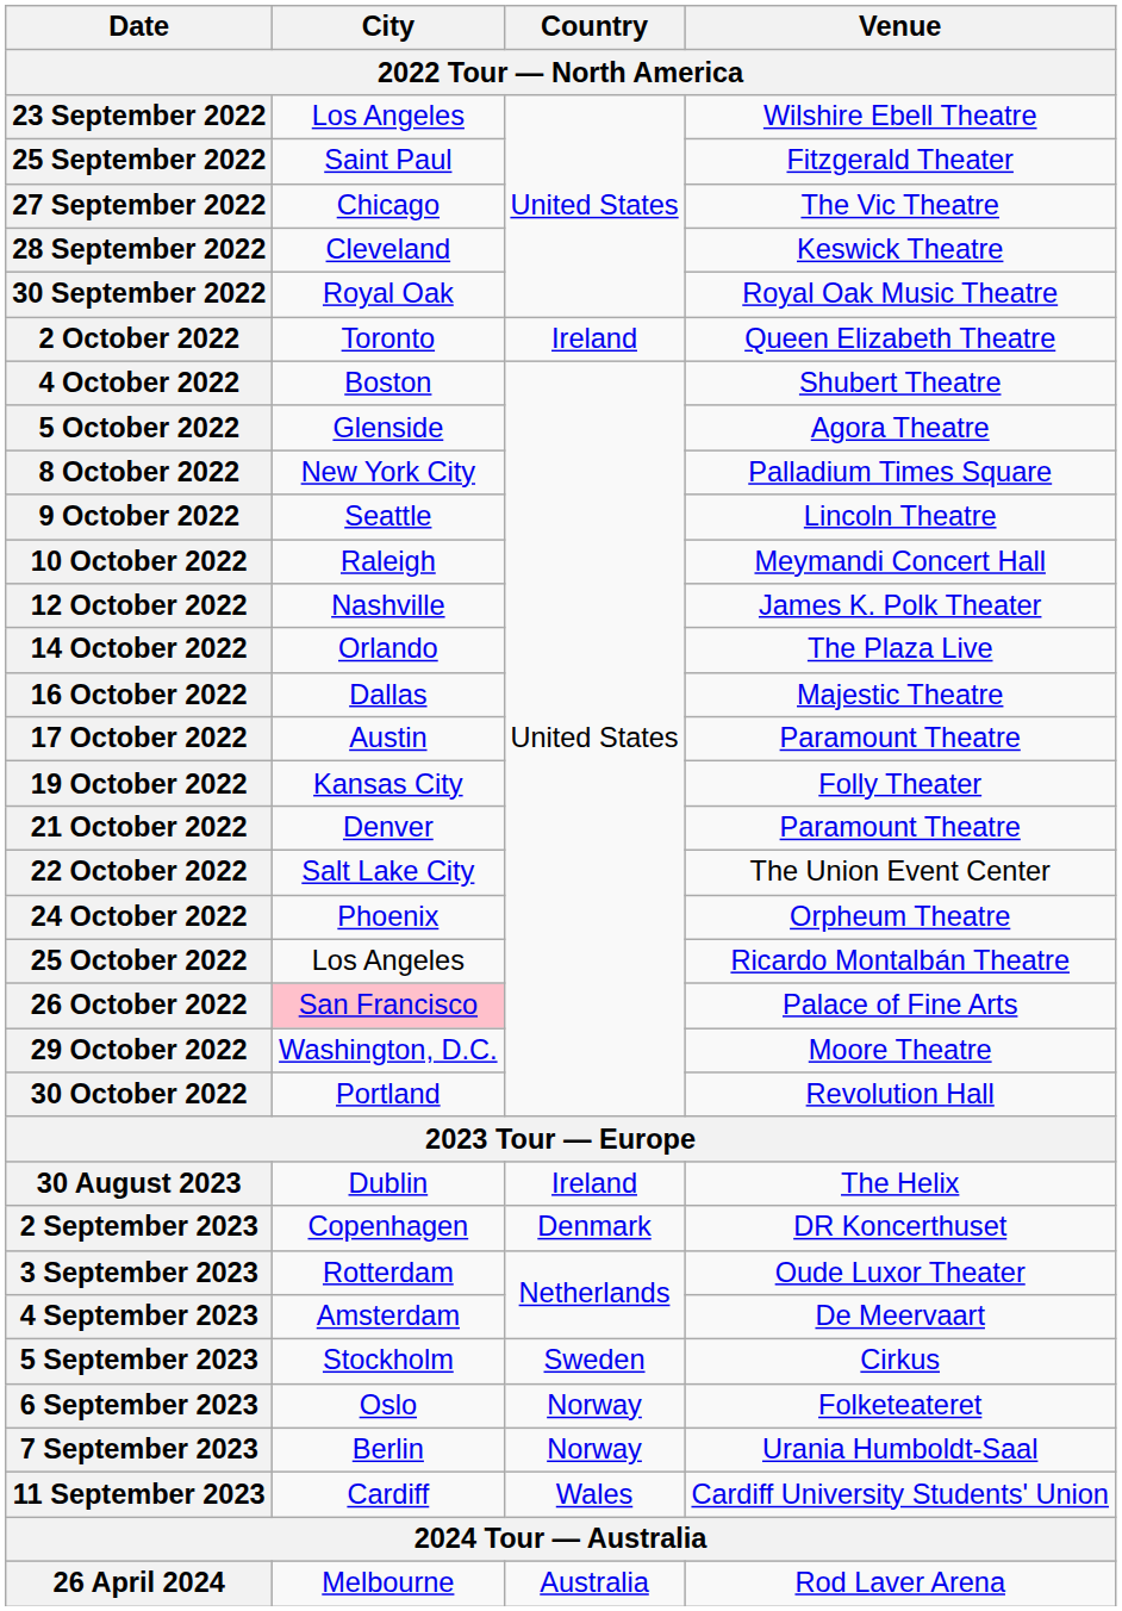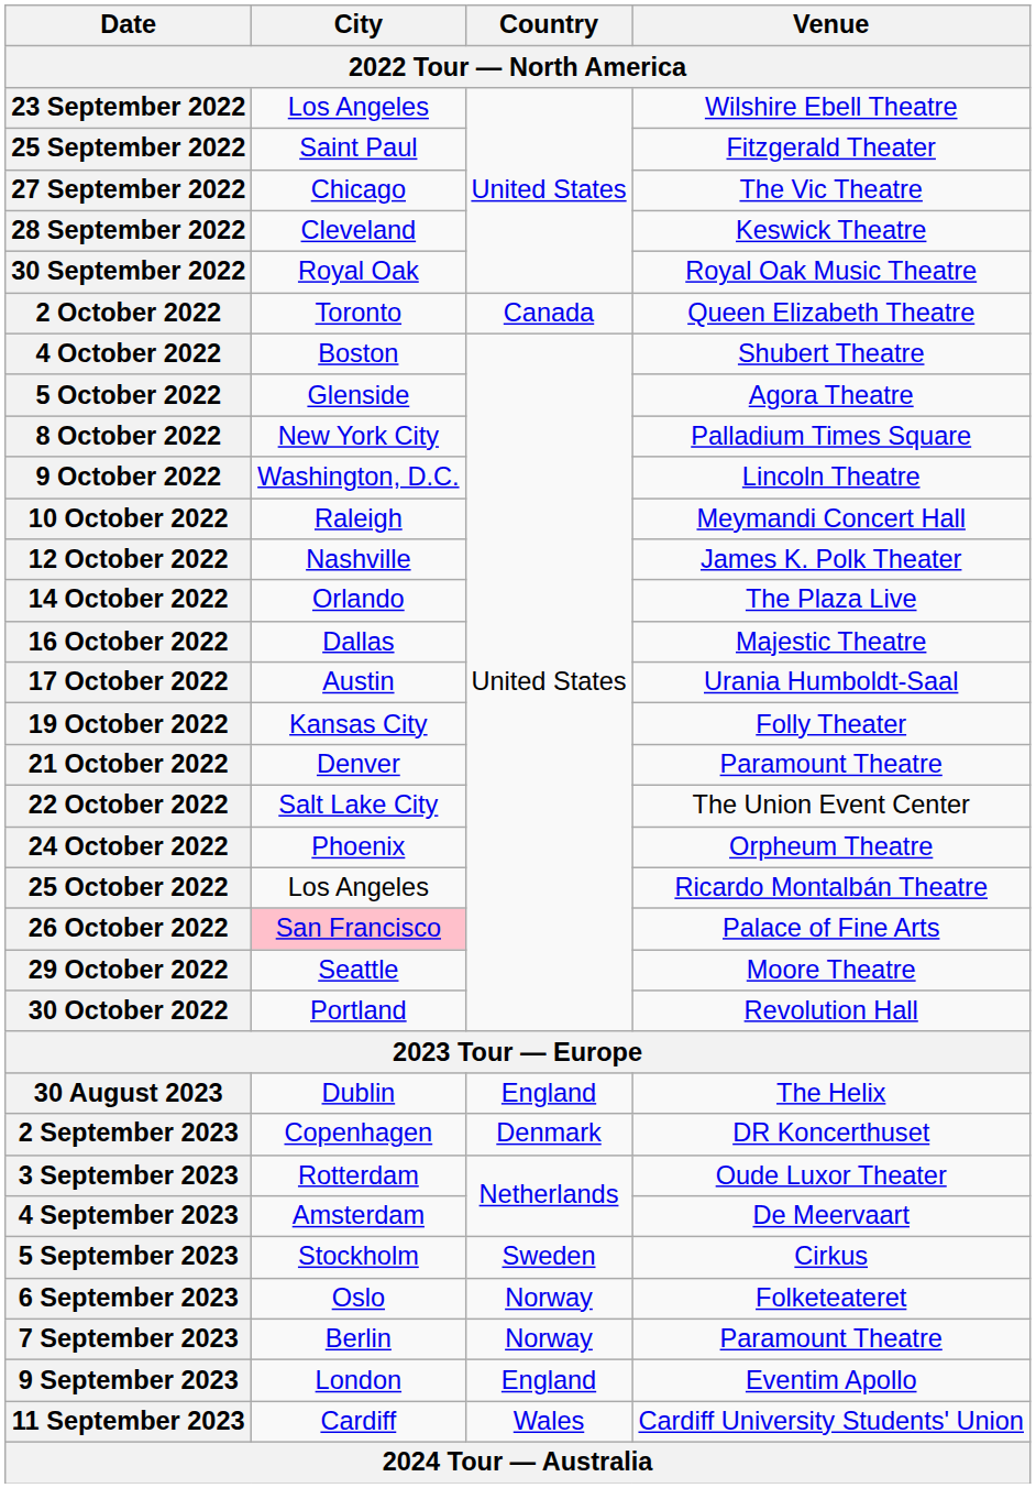 <table class="wikitable mw-collapsible mw-collapsed" style="text-align:center;">
 <tr>
 <th scope="col">Date</th>
 <th scope="col">City</th>
 <th scope="col">Country</th>
 <th scope="col">Venue</th>
 </tr>
 <tr>
 <th colspan="4">2022 Tour — North America</th>
 </tr>
 <tr>
 <th scope="row" style="text-align:center;">23 September 2022</th>
 <td><a href='#'>Los Angeles</a></td>
 <td rowspan="5"><a href='#'>United States</a></td>
 <td><a href='#'>Wilshire Ebell Theatre</a></td>
 </tr>
 <tr>
 <th scope="row" style="text-align:center;">25 September 2022</th>
 <td><a href='#'>Saint Paul</a></td>
 <td><a href='#'>Fitzgerald Theater</a></td>
 </tr>
 <tr>
 <th scope="row" style="text-align:center;">27 September 2022</th>
 <td><a href='#'>Chicago</a></td>
 <td><a href='#'>The Vic Theatre</a></td>
 </tr>
 <tr>
 <th scope="row" style="text-align:center;">28 September 2022</th>
 <td><a href='#'>Cleveland</a></td>
 <td><a href='#'>Keswick Theatre</a></td>
 </tr>
 <tr>
 <th scope="row" style="text-align:center;">30 September 2022</th>
 <td><a href='#'>Royal Oak</a></td>
 <td><a href='#'>Royal Oak Music Theatre</a></td>
 </tr>
 <tr>
 <th scope="row" style="text-align:center;">2 October 2022</th>
 <td><a href='#'>Toronto</a></td>
-<td><a href='#'>Ireland</a></td>
+<td><a href='#'>Canada</a></td>
 <td><a href='#'>Queen Elizabeth Theatre</a></td>
 </tr>
 <tr>
 <th scope="row" style="text-align:center;">4 October 2022</th>
 <td><a href='#'>Boston</a></td>
 <td rowspan="17">United States</td>
 <td><a href='#'>Shubert Theatre</a></td>
 </tr>
 <tr>
 <th scope="row" style="text-align:center;">5 October 2022</th>
 <td><a href='#'>Glenside</a></td>
 <td><a href='#'>Agora Theatre</a></td>
 </tr>
 <tr>
 <th scope="row" style="text-align:center;">8 October 2022</th>
 <td><a href='#'>New York City</a></td>
 <td><a href='#'>Palladium Times Square</a></td>
 </tr>
 <tr>
 <th scope="row" style="text-align:center;">9 October 2022</th>
-<td><a href='#'>Seattle</a></td>
+<td><a href='#'>Washington, D.C.</a></td>
 <td><a href='#'>Lincoln Theatre</a></td>
 </tr>
 <tr>
 <th scope="row" style="text-align:center;">10 October 2022</th>
 <td><a href='#'>Raleigh</a></td>
 <td><a href='#'>Meymandi Concert Hall</a></td>
 </tr>
 <tr>
 <th scope="row" style="text-align:center;">12 October 2022</th>
 <td><a href='#'>Nashville</a></td>
 <td><a href='#'>James K. Polk Theater</a></td>
 </tr>
 <tr>
 <th scope="row" style="text-align:center;">14 October 2022</th>
 <td><a href='#'>Orlando</a></td>
 <td><a href='#'>The Plaza Live</a></td>
 </tr>
 <tr>
 <th scope="row" style="text-align:center;">16 October 2022</th>
 <td><a href='#'>Dallas</a></td>
 <td><a href='#'>Majestic Theatre</a></td>
 </tr>
 <tr>
 <th scope="row" style="text-align:center;">17 October 2022</th>
 <td><a href='#'>Austin</a></td>
-<td><a href='#'>Paramount Theatre</a></td>
+<td><a href='#'>Urania Humboldt-Saal</a></td>
 </tr>
 <tr>
 <th scope="row" style="text-align:center;">19 October 2022</th>
 <td><a href='#'>Kansas City</a></td>
 <td><a href='#'>Folly Theater</a></td>
 </tr>
 <tr>
 <th scope="row" style="text-align:center;">21 October 2022</th>
 <td><a href='#'>Denver</a></td>
 <td><a href='#'>Paramount Theatre</a></td>
 </tr>
 <tr>
 <th scope="row" style="text-align:center;">22 October 2022</th>
 <td><a href='#'>Salt Lake City</a></td>
 <td>The Union Event Center</td>
 </tr>
 <tr>
 <th scope="row" style="text-align:center;">24 October 2022</th>
 <td><a href='#'>Phoenix</a></td>
 <td><a href='#'>Orpheum Theatre</a></td>
 </tr>
 <tr>
 <th scope="row" style="text-align:center;">25 October 2022</th>
 <td>Los Angeles</td>
 <td><a href='#'>Ricardo Montalbán Theatre</a></td>
 </tr>
 <tr>
 <th scope="row" style="text-align:center;">26 October 2022</th>
 <td style="background: pink;"><a href='#'>San Francisco</a></td>
 <td><a href='#'>Palace of Fine Arts</a></td>
 </tr>
 <tr>
 <th scope="row" style="text-align:center;">29 October 2022</th>
-<td><a href='#'>Washington, D.C.</a></td>
+<td><a href='#'>Seattle</a></td>
 <td><a href='#'>Moore Theatre</a></td>
 </tr>
 <tr>
 <th scope="row" style="text-align:center;">30 October 2022</th>
 <td><a href='#'>Portland</a></td>
 <td><a href='#'>Revolution Hall</a></td>
 </tr>
 <tr>
 <th colspan="4">2023 Tour — Europe</th>
 </tr>
 <tr>
 <th scope="row" style="text-align:center;">30 August 2023</th>
 <td><a href='#'>Dublin</a></td>
-<td><a href='#'>Ireland</a></td>
+<td><a href='#'>England</a></td>
 <td><a href='#'>The Helix</a></td>
 </tr>
 <tr>
 <th scope="row" style="text-align:center;">2 September 2023</th>
 <td><a href='#'>Copenhagen</a></td>
 <td><a href='#'>Denmark</a></td>
 <td><a href='#'>DR Koncerthuset</a></td>
 </tr>
 <tr>
 <th scope="row" style="text-align:center;">3 September 2023</th>
 <td><a href='#'>Rotterdam</a></td>
 <td rowspan="2"><a href='#'>Netherlands</a></td>
 <td><a href='#'>Oude Luxor Theater</a></td>
 </tr>
 <tr>
 <th scope="row" style="text-align:center;">4 September 2023</th>
 <td><a href='#'>Amsterdam</a></td>
 <td><a href='#'>De Meervaart</a></td>
 </tr>
 <tr>
 <th scope="row" style="text-align:center;">5 September 2023</th>
 <td><a href='#'>Stockholm</a></td>
 <td><a href='#'>Sweden</a></td>
 <td><a href='#'>Cirkus</a></td>
 </tr>
 <tr>
 <th scope="row" style="text-align:center;">6 September 2023</th>
 <td><a href='#'>Oslo</a></td>
 <td><a href='#'>Norway</a></td>
 <td><a href='#'>Folketeateret</a></td>
 </tr>
 <tr>
 <th scope="row" style="text-align:center;">7 September 2023</th>
 <td><a href='#'>Berlin</a></td>
 <td><a href='#'>Norway</a></td>
-<td><a href='#'>Urania Humboldt-Saal</a></td>
+<td><a href='#'>Paramount Theatre</a></td>
+</tr>
+<tr>
+<th scope="row" style="text-align:center;">9 September 2023</th>
+<td><a href='#'>London</a></td>
+<td><a href='#'>England</a></td>
+<td><a href='#'>Eventim Apollo</a></td>
 </tr>
 <tr>
 <th scope="row" style="text-align:center;">11 September 2023</th>
 <td><a href='#'>Cardiff</a></td>
 <td><a href='#'>Wales</a></td>
 <td><a href='#'>Cardiff University Students' Union</a></td>
 </tr>
 <tr>
 <th colspan="4">2024 Tour — Australia</th>
 </tr>
-<tr>
-<th scope="row" style="text-align:center;">26 April 2024</th>
-<td><a href='#'>Melbourne</a></td>
-<td><a href='#'>Australia</a></td>
-<td><a href='#'>Rod Laver Arena</a></td>
-</tr>
 </table>
